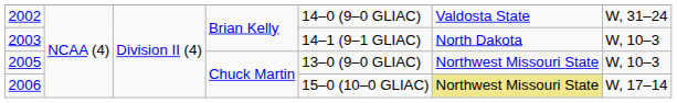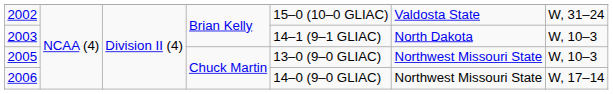 <table class="wikitable">
 <tr>
 </tr>
 <tr>
 <td><a href='#'>2002</a></td>
 <td rowspan=4><a href='#'>NCAA</a> (4)</td>
 <td rowspan=4><a href='#'>Division II</a> (4)</td>
 <td rowspan=2><a href='#'>Brian Kelly</a></td>
-<td>14–0 (9–0 GLIAC)</td>
+<td>15–0 (10–0 GLIAC)</td>
 <td><a href='#'>Valdosta State</a></td>
 <td>W, 31–24</td>
 </tr>
 <tr>
 <td><a href='#'>2003</a></td>
 <td>14–1 (9–1 GLIAC)</td>
 <td><a href='#'>North Dakota</a></td>
 <td>W, 10–3</td>
 </tr>
 <tr>
 <td><a href='#'>2005</a></td>
 <td rowspan=2><a href='#'>Chuck Martin</a></td>
 <td>13–0 (9–0 GLIAC)</td>
 <td><a href='#'>Northwest Missouri State</a></td>
 <td>W, 10–3</td>
 </tr>
 <tr>
 <td><a href='#'>2006</a></td>
-<td>15–0 (10–0 GLIAC)</td>
-<td style="background: khaki;">Northwest Missouri State</td>
+<td>14–0 (9–0 GLIAC)</td>
+<td>Northwest Missouri State</td>
 <td>W, 17–14</td>
 </tr>
 </table>
